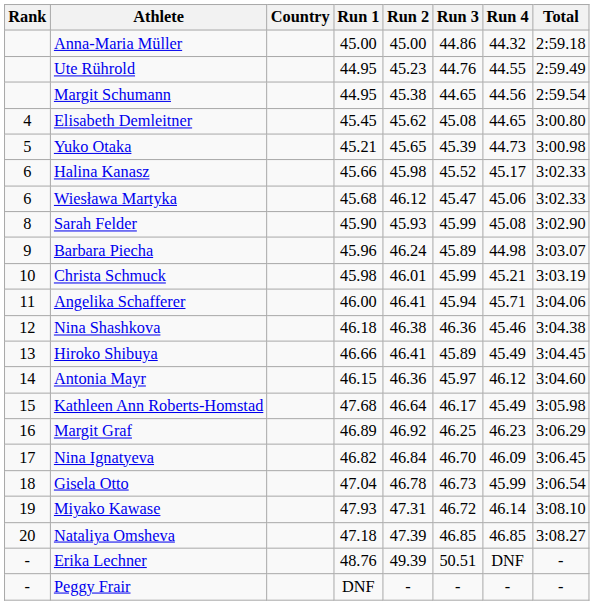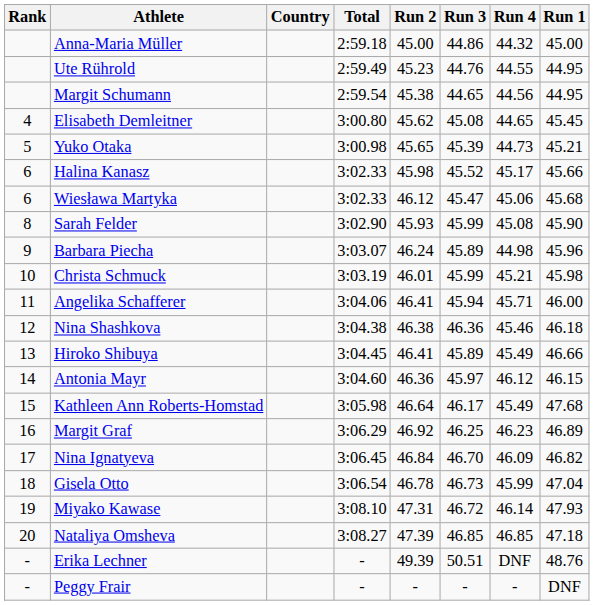 <table class="wikitable sortable" style="text-align:center">
 <tr>
 <th>Rank</th>
 <th>Athlete</th>
 <th>Country</th>
-<th>Run 1</th>
+<th>Total</th>
 <th>Run 2</th>
 <th>Run 3</th>
 <th>Run 4</th>
-<th>Total</th>
+<th>Run 1</th>
 </tr>
 <tr>
 <td></td>
 <td align=left><a href='#'>Anna-Maria Müller</a></td>
 <td align=left></td>
-<td>45.00</td>
+<td>2:59.18</td>
 <td>45.00</td>
 <td>44.86</td>
 <td>44.32</td>
-<td>2:59.18</td>
+<td>45.00</td>
 </tr>
 <tr>
 <td></td>
 <td align=left><a href='#'>Ute Rührold</a></td>
 <td align=left></td>
-<td>44.95</td>
+<td>2:59.49</td>
 <td>45.23</td>
 <td>44.76</td>
 <td>44.55</td>
-<td>2:59.49</td>
+<td>44.95</td>
 </tr>
 <tr>
 <td></td>
 <td align=left><a href='#'>Margit Schumann</a></td>
 <td align=left></td>
-<td>44.95</td>
+<td>2:59.54</td>
 <td>45.38</td>
 <td>44.65</td>
 <td>44.56</td>
-<td>2:59.54</td>
+<td>44.95</td>
 </tr>
 <tr>
 <td>4</td>
 <td align=left><a href='#'>Elisabeth Demleitner</a></td>
 <td align=left></td>
-<td>45.45</td>
+<td>3:00.80</td>
 <td>45.62</td>
 <td>45.08</td>
 <td>44.65</td>
-<td>3:00.80</td>
+<td>45.45</td>
 </tr>
 <tr>
 <td>5</td>
 <td align=left><a href='#'>Yuko Otaka</a></td>
 <td align=left></td>
-<td>45.21</td>
+<td>3:00.98</td>
 <td>45.65</td>
 <td>45.39</td>
 <td>44.73</td>
-<td>3:00.98</td>
+<td>45.21</td>
 </tr>
 <tr>
 <td>6</td>
 <td align=left><a href='#'>Halina Kanasz</a></td>
 <td align=left></td>
-<td>45.66</td>
+<td>3:02.33</td>
 <td>45.98</td>
 <td>45.52</td>
 <td>45.17</td>
-<td>3:02.33</td>
+<td>45.66</td>
 </tr>
 <tr>
 <td>6</td>
 <td align=left><a href='#'>Wiesława Martyka</a></td>
 <td align=left></td>
-<td>45.68</td>
+<td>3:02.33</td>
 <td>46.12</td>
 <td>45.47</td>
 <td>45.06</td>
-<td>3:02.33</td>
+<td>45.68</td>
 </tr>
 <tr>
 <td>8</td>
 <td align=left><a href='#'>Sarah Felder</a></td>
 <td align=left></td>
-<td>45.90</td>
+<td>3:02.90</td>
 <td>45.93</td>
 <td>45.99</td>
 <td>45.08</td>
-<td>3:02.90</td>
+<td>45.90</td>
 </tr>
 <tr>
 <td>9</td>
 <td align=left><a href='#'>Barbara Piecha</a></td>
 <td align=left></td>
-<td>45.96</td>
+<td>3:03.07</td>
 <td>46.24</td>
 <td>45.89</td>
 <td>44.98</td>
-<td>3:03.07</td>
+<td>45.96</td>
 </tr>
 <tr>
 <td>10</td>
 <td align=left><a href='#'>Christa Schmuck</a></td>
 <td align=left></td>
-<td>45.98</td>
+<td>3:03.19</td>
 <td>46.01</td>
 <td>45.99</td>
 <td>45.21</td>
-<td>3:03.19</td>
+<td>45.98</td>
 </tr>
 <tr>
 <td>11</td>
 <td align=left><a href='#'>Angelika Schafferer</a></td>
 <td align=left></td>
-<td>46.00</td>
+<td>3:04.06</td>
 <td>46.41</td>
 <td>45.94</td>
 <td>45.71</td>
-<td>3:04.06</td>
+<td>46.00</td>
 </tr>
 <tr>
 <td>12</td>
 <td align=left><a href='#'>Nina Shashkova</a></td>
 <td align=left></td>
-<td>46.18</td>
+<td>3:04.38</td>
 <td>46.38</td>
 <td>46.36</td>
 <td>45.46</td>
-<td>3:04.38</td>
+<td>46.18</td>
 </tr>
 <tr>
 <td>13</td>
 <td align=left><a href='#'>Hiroko Shibuya</a></td>
 <td align=left></td>
-<td>46.66</td>
+<td>3:04.45</td>
 <td>46.41</td>
 <td>45.89</td>
 <td>45.49</td>
-<td>3:04.45</td>
+<td>46.66</td>
 </tr>
 <tr>
 <td>14</td>
 <td align=left><a href='#'>Antonia Mayr</a></td>
 <td align=left></td>
-<td>46.15</td>
+<td>3:04.60</td>
 <td>46.36</td>
 <td>45.97</td>
 <td>46.12</td>
-<td>3:04.60</td>
+<td>46.15</td>
 </tr>
 <tr>
 <td>15</td>
 <td align=left><a href='#'>Kathleen Ann Roberts-Homstad</a></td>
 <td align=left></td>
-<td>47.68</td>
+<td>3:05.98</td>
 <td>46.64</td>
 <td>46.17</td>
 <td>45.49</td>
-<td>3:05.98</td>
+<td>47.68</td>
 </tr>
 <tr>
 <td>16</td>
 <td align=left><a href='#'>Margit Graf</a></td>
 <td align=left></td>
-<td>46.89</td>
+<td>3:06.29</td>
 <td>46.92</td>
 <td>46.25</td>
 <td>46.23</td>
-<td>3:06.29</td>
+<td>46.89</td>
 </tr>
 <tr>
 <td>17</td>
 <td align=left><a href='#'>Nina Ignatyeva</a></td>
 <td align=left></td>
-<td>46.82</td>
+<td>3:06.45</td>
 <td>46.84</td>
 <td>46.70</td>
 <td>46.09</td>
-<td>3:06.45</td>
+<td>46.82</td>
 </tr>
 <tr>
 <td>18</td>
 <td align=left><a href='#'>Gisela Otto</a></td>
 <td align=left></td>
-<td>47.04</td>
+<td>3:06.54</td>
 <td>46.78</td>
 <td>46.73</td>
 <td>45.99</td>
-<td>3:06.54</td>
+<td>47.04</td>
 </tr>
 <tr>
 <td>19</td>
 <td align=left><a href='#'>Miyako Kawase</a></td>
 <td align=left></td>
-<td>47.93</td>
+<td>3:08.10</td>
 <td>47.31</td>
 <td>46.72</td>
 <td>46.14</td>
-<td>3:08.10</td>
+<td>47.93</td>
 </tr>
 <tr>
 <td>20</td>
 <td align=left><a href='#'>Nataliya Omsheva</a></td>
 <td align=left></td>
-<td>47.18</td>
+<td>3:08.27</td>
 <td>47.39</td>
 <td>46.85</td>
 <td>46.85</td>
-<td>3:08.27</td>
+<td>47.18</td>
 </tr>
 <tr>
 <td>-</td>
 <td align=left><a href='#'>Erika Lechner</a></td>
 <td align=left></td>
-<td>48.76</td>
+<td>-</td>
 <td>49.39</td>
 <td>50.51</td>
 <td>DNF</td>
-<td>-</td>
+<td>48.76</td>
 </tr>
 <tr>
 <td>-</td>
 <td align=left><a href='#'>Peggy Frair</a></td>
 <td align=left></td>
-<td>DNF</td>
 <td>-</td>
 <td>-</td>
 <td>-</td>
 <td>-</td>
+<td>DNF</td>
 </tr>
 </table>
